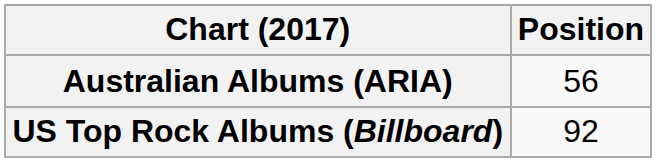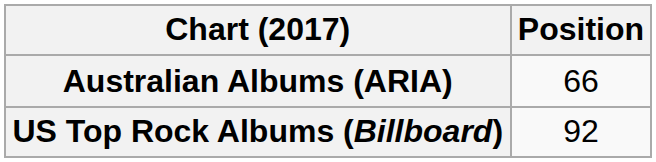 <table class="wikitable plainrowheaders" style="text-align:center">
 <tr>
 <th scope="col">Chart (2017)</th>
 <th scope="col">Position</th>
 </tr>
 <tr>
 <th scope="row">Australian Albums (ARIA)</th>
-<td>56</td>
+<td>66</td>
 </tr>
 <tr>
 <th scope="row">US Top Rock Albums (<em>Billboard</em>)</th>
 <td>92</td>
 </tr>
 </table>
